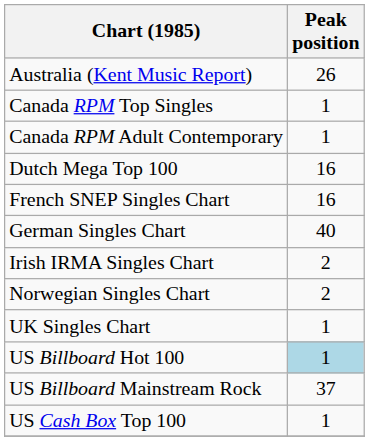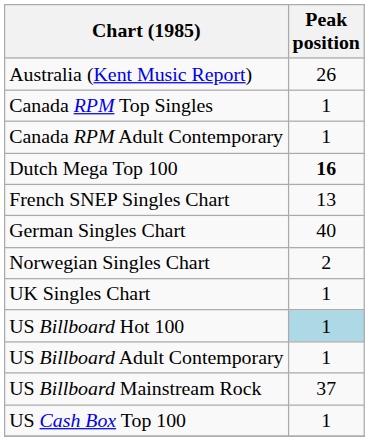 <table class="wikitable sortable">
 <tr>
 <th>Chart (1985)</th>
 <th>Peak<br>position</th>
 </tr>
 <tr>
 <td>Australia (<a href='#'>Kent Music Report</a>)</td>
 <td style="text-align:center;">26</td>
 </tr>
 <tr>
 <td>Canada <em><a href='#'>RPM</a></em> Top Singles</td>
 <td style="text-align:center;">1</td>
 </tr>
 <tr>
 <td>Canada <em>RPM</em> Adult Contemporary</td>
 <td style="text-align:center;">1</td>
 </tr>
 <tr>
 <td>Dutch Mega Top 100</td>
-<td align="center">16</td>
+<td align="center"><strong>16</strong></td>
 </tr>
 <tr>
 <td>French SNEP Singles Chart</td>
-<td align="center">16</td>
+<td align="center">13</td>
 </tr>
 <tr>
 <td>German Singles Chart</td>
 <td align="center">40</td>
-</tr>
-<tr>
-<td>Irish IRMA Singles Chart</td>
-<td align="center">2</td>
 </tr>
 <tr>
 <td>Norwegian Singles Chart</td>
 <td align="center">2</td>
 </tr>
 <tr>
 <td>UK Singles Chart</td>
 <td align="center">1</td>
 </tr>
 <tr>
 <td>US <em>Billboard</em> Hot 100</td>
 <td align="center" style="background: lightblue;">1</td>
 </tr>
 <tr>
+<td>US <em>Billboard</em> Adult Contemporary</td>
+<td align="center">1</td>
+</tr>
+<tr>
 <td>US <em>Billboard</em> Mainstream Rock</td>
 <td align="center">37</td>
 </tr>
 <tr>
 <td>US <a href='#'><em>Cash Box</em></a> Top 100</td>
 <td align="center">1</td>
 </tr>
 <tr>
 </tr>
 </table>
